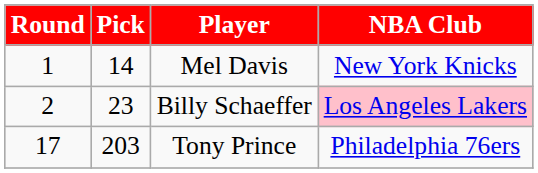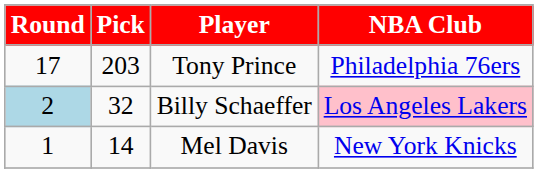 <table class="wikitable">
 <tr>
 <th style="background:red; color:#FFFFFF;">Round</th>
 <th style="background:red; color:#FFFFFF;">Pick</th>
 <th style="background:red; color:#FFFFFF;">Player</th>
 <th style="background:red; color:#FFFFFF;">NBA Club</th>
 </tr>
 <tr style="text-align:center;">
+<td>17</td>
+<td>203</td>
+<td>Tony Prince</td>
+<td><a href='#'>Philadelphia 76ers</a></td>
+</tr>
+<tr style="text-align:center;">
+<td style="background: lightblue;">2</td>
+<td>32</td>
+<td>Billy Schaeffer</td>
+<td style="background: pink;"><a href='#'>Los Angeles Lakers</a></td>
+</tr>
+<tr style="text-align:center;">
 <td>1</td>
 <td>14</td>
 <td>Mel Davis</td>
 <td><a href='#'>New York Knicks</a></td>
 </tr>
-<tr style="text-align:center;">
-<td>2</td>
-<td>23</td>
-<td>Billy Schaeffer</td>
-<td style="background: pink;"><a href='#'>Los Angeles Lakers</a></td>
-</tr>
-<tr style="text-align:center;">
-<td>17</td>
-<td>203</td>
-<td>Tony Prince</td>
-<td><a href='#'>Philadelphia 76ers</a></td>
-</tr>
 </table>
